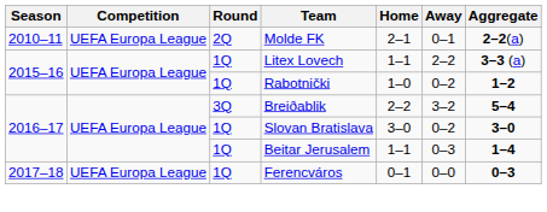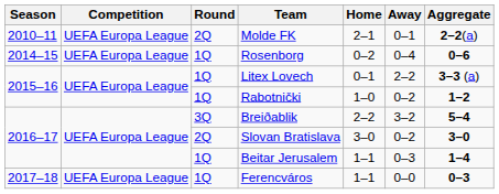 <table class="wikitable">
 <tr>
 <th>Season</th>
 <th>Competition</th>
 <th>Round</th>
 <th>Team</th>
 <th>Home</th>
 <th>Away</th>
 <th>Aggregate</th>
 </tr>
 <tr>
 <td><a href='#'>2010–11</a></td>
 <td><a href='#'>UEFA Europa League</a></td>
 <td><a href='#'>2Q</a></td>
 <td> <a href='#'>Molde FK</a></td>
 <td style="text-align: center;">2–1</td>
 <td style="text-align: center;">0–1</td>
 <td style="text-align: center;"><strong>2–2</strong>(<a href='#'>a</a>)</td>
 </tr>
 <tr>
+<td><a href='#'>2014–15</a></td>
+<td><a href='#'>UEFA Europa League</a></td>
+<td><a href='#'>1Q</a></td>
+<td> <a href='#'>Rosenborg</a></td>
+<td style="text-align: center;">0–2</td>
+<td style="text-align: center;">0–4</td>
+<td style="text-align: center;"><strong>0–6</strong></td>
+</tr>
+<tr>
 <td rowspan="2"><a href='#'>2015–16</a></td>
 <td rowspan="2"><a href='#'>UEFA Europa League</a></td>
 <td><a href='#'>1Q</a></td>
 <td> <a href='#'>Litex Lovech</a></td>
-<td style="text-align: center;">1–1</td>
+<td style="text-align:center;">0–1</td>
 <td style="text-align: center;">2–2</td>
 <td style="text-align: center;"><strong>3–3</strong> (<a href='#'>a</a>)</td>
 </tr>
 <tr>
 <td><a href='#'>1Q</a></td>
 <td> <a href='#'>Rabotnički</a></td>
 <td style="text-align: center;">1–0</td>
 <td style="text-align: center;">0–2</td>
 <td style="text-align: center;"><strong>1–2</strong></td>
 </tr>
 <tr>
 <td rowspan="3"><a href='#'>2016–17</a></td>
 <td rowspan="3"><a href='#'>UEFA Europa League</a></td>
 <td><a href='#'>3Q</a></td>
 <td> <a href='#'>Breiðablik</a></td>
 <td style="text-align:center;">2–2</td>
 <td style="text-align:center;">3–2</td>
 <td style="text-align:center;"><strong>5–4</strong></td>
 </tr>
 <tr>
-<td><a href='#'>1Q</a></td>
+<td><a href='#'>2Q</a></td>
 <td> <a href='#'>Slovan Bratislava</a></td>
 <td style="text-align:center;">3–0</td>
 <td style="text-align:center;">0–2</td>
 <td style="text-align:center;"><strong>3–0</strong></td>
 </tr>
 <tr>
 <td><a href='#'>1Q</a></td>
 <td> <a href='#'>Beitar Jerusalem</a></td>
 <td style="text-align:center;">1–1</td>
 <td style="text-align:center;">0–3</td>
 <td style="text-align:center;"><strong>1–4</strong></td>
 </tr>
 <tr>
 <td><a href='#'>2017–18</a></td>
 <td><a href='#'>UEFA Europa League</a></td>
 <td><a href='#'>1Q</a></td>
 <td> <a href='#'>Ferencváros</a></td>
-<td style="text-align:center;">0–1</td>
+<td style="text-align: center;">1–1</td>
 <td style="text-align:center;">0–0</td>
 <td style="text-align:center;"><strong>0–3</strong></td>
 </tr>
 </table>
